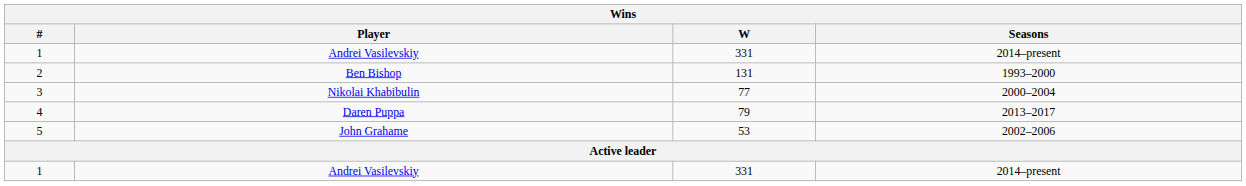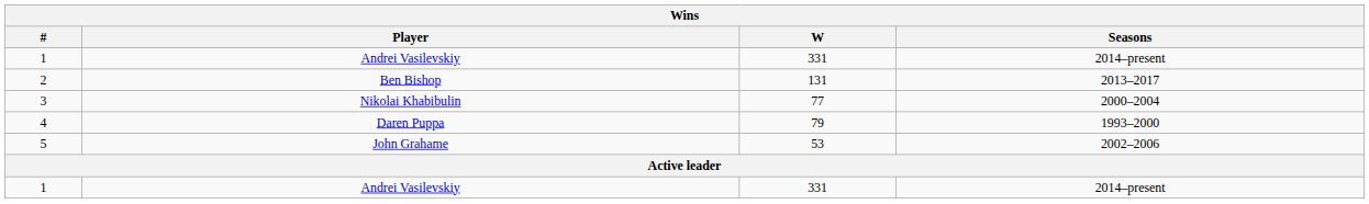 <table class="wikitable" style="text-align: center; font-size: 95%" width="80%">
 <tr>
 <th colspan="4">Wins</th>
 </tr>
 <tr>
 <th>#</th>
 <th>Player</th>
 <th>W</th>
 <th>Seasons</th>
 </tr>
 <tr>
 <td>1</td>
 <td><a href='#'>Andrei Vasilevskiy</a></td>
 <td>331</td>
 <td>2014–present</td>
 </tr>
 <tr>
 <td>2</td>
 <td><a href='#'>Ben Bishop</a></td>
 <td>131</td>
-<td>1993–2000</td>
+<td>2013–2017</td>
 </tr>
 <tr>
 <td>3</td>
 <td><a href='#'>Nikolai Khabibulin</a></td>
 <td>77</td>
 <td>2000–2004</td>
 </tr>
 <tr>
 <td>4</td>
 <td><a href='#'>Daren Puppa</a></td>
 <td>79</td>
-<td>2013–2017</td>
+<td>1993–2000</td>
 </tr>
 <tr>
 <td>5</td>
 <td><a href='#'>John Grahame</a></td>
 <td>53</td>
 <td>2002–2006</td>
 </tr>
 <tr>
 <th colspan="4">Active leader</th>
 </tr>
 <tr>
 <td>1</td>
 <td><a href='#'>Andrei Vasilevskiy</a></td>
 <td>331</td>
 <td>2014–present</td>
 </tr>
 </table>
